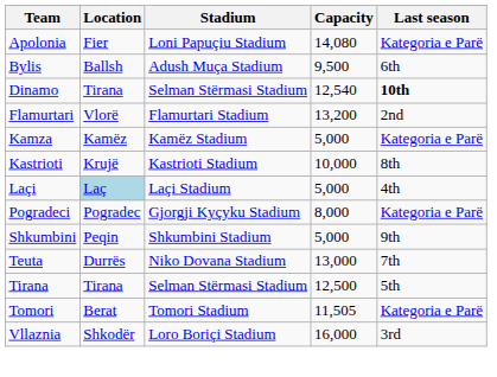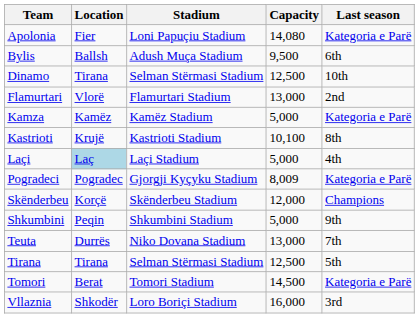 <table class="wikitable sortable">
 <tr>
 <th>Team</th>
 <th>Location</th>
 <th>Stadium</th>
 <th>Capacity</th>
 <th>Last season</th>
 </tr>
 <tr>
 <td><a href='#'>Apolonia</a></td>
 <td><a href='#'>Fier</a></td>
 <td><a href='#'>Loni Papuçiu Stadium</a></td>
 <td>14,080</td>
 <td><a href='#'>Kategoria e Parë</a></td>
 </tr>
 <tr>
 <td><a href='#'>Bylis</a></td>
 <td><a href='#'>Ballsh</a></td>
 <td><a href='#'>Adush Muça Stadium</a></td>
 <td>9,500</td>
 <td>6th</td>
 </tr>
 <tr>
 <td><a href='#'>Dinamo</a></td>
 <td><a href='#'>Tirana</a></td>
 <td><a href='#'>Selman Stërmasi Stadium</a></td>
-<td>12,540</td>
-<td><strong>10th</strong></td>
+<td>12,500</td>
+<td>10th</td>
 </tr>
 <tr>
 <td><a href='#'>Flamurtari</a></td>
 <td><a href='#'>Vlorë</a></td>
 <td><a href='#'>Flamurtari Stadium</a></td>
-<td>13,200</td>
+<td>13,000</td>
 <td>2nd</td>
 </tr>
 <tr>
 <td><a href='#'>Kamza</a></td>
 <td><a href='#'>Kamëz</a></td>
 <td><a href='#'>Kamëz Stadium</a></td>
 <td>5,000</td>
 <td><a href='#'>Kategoria e Parë</a></td>
 </tr>
 <tr>
 <td><a href='#'>Kastrioti</a></td>
 <td><a href='#'>Krujë</a></td>
 <td><a href='#'>Kastrioti Stadium</a></td>
-<td>10,000</td>
+<td>10,100</td>
 <td>8th</td>
 </tr>
 <tr>
 <td><a href='#'>Laçi</a></td>
 <td style="background: lightblue;"><a href='#'>Laç</a></td>
 <td><a href='#'>Laçi Stadium</a></td>
 <td>5,000</td>
 <td>4th</td>
 </tr>
 <tr>
 <td><a href='#'>Pogradeci</a></td>
 <td><a href='#'>Pogradec</a></td>
 <td><a href='#'>Gjorgji Kyçyku Stadium</a></td>
-<td>8,000</td>
+<td>8,009</td>
 <td><a href='#'>Kategoria e Parë</a></td>
+</tr>
+<tr>
+<td><a href='#'>Skënderbeu</a></td>
+<td><a href='#'>Korçë</a></td>
+<td><a href='#'>Skënderbeu Stadium</a></td>
+<td>12,000</td>
+<td><a href='#'>Champions</a></td>
 </tr>
 <tr>
 <td><a href='#'>Shkumbini</a></td>
 <td><a href='#'>Peqin</a></td>
 <td><a href='#'>Shkumbini Stadium</a></td>
 <td>5,000</td>
 <td>9th</td>
 </tr>
 <tr>
 <td><a href='#'>Teuta</a></td>
 <td><a href='#'>Durrës</a></td>
 <td><a href='#'>Niko Dovana Stadium</a></td>
 <td>13,000</td>
 <td>7th</td>
 </tr>
 <tr>
 <td><a href='#'>Tirana</a></td>
 <td><a href='#'>Tirana</a></td>
 <td><a href='#'>Selman Stërmasi Stadium</a></td>
 <td>12,500</td>
 <td>5th</td>
 </tr>
 <tr>
 <td><a href='#'>Tomori</a></td>
 <td><a href='#'>Berat</a></td>
 <td><a href='#'>Tomori Stadium</a></td>
-<td>11,505</td>
+<td>14,500</td>
 <td><a href='#'>Kategoria e Parë</a></td>
 </tr>
 <tr>
 <td><a href='#'>Vllaznia</a></td>
 <td><a href='#'>Shkodër</a></td>
 <td><a href='#'>Loro Boriçi Stadium</a></td>
 <td>16,000</td>
 <td>3rd</td>
 </tr>
 </table>
